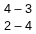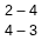 <table style="text-align:center">
 <tr>
 <th width=200></th>
 <th width=100></th>
 <th width=200></th>
 </tr>
 <tr>
+<td align=right></td>
+<td>2 – 4</td>
+<td align=left><strong></strong></td>
+</tr>
+<tr>
 <td align=right><strong></strong></td>
 <td>4 – 3</td>
 <td align=left></td>
 </tr>
-<tr>
-<td align=right></td>
-<td>2 – 4</td>
-<td align=left><strong></strong></td>
-</tr>
 </table>
